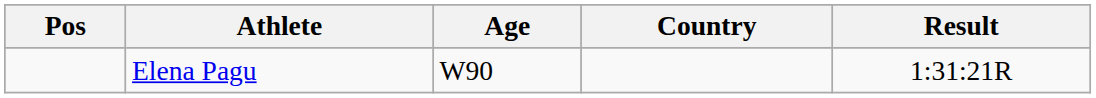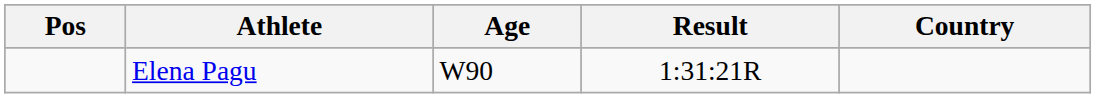 <table class="wikitable"  style="text-align:center; width:50%;">
 <tr>
 <th>Pos</th>
 <th>Athlete</th>
 <th>Age</th>
+<th>Result</th>
 <th>Country</th>
-<th>Result</th>
 </tr>
 <tr>
 <td align=center></td>
 <td align=left><a href='#'>Elena Pagu</a></td>
 <td align=left>W90</td>
+<td>1:31:21R</td>
 <td align=left></td>
-<td>1:31:21R</td>
 </tr>
 </table>
